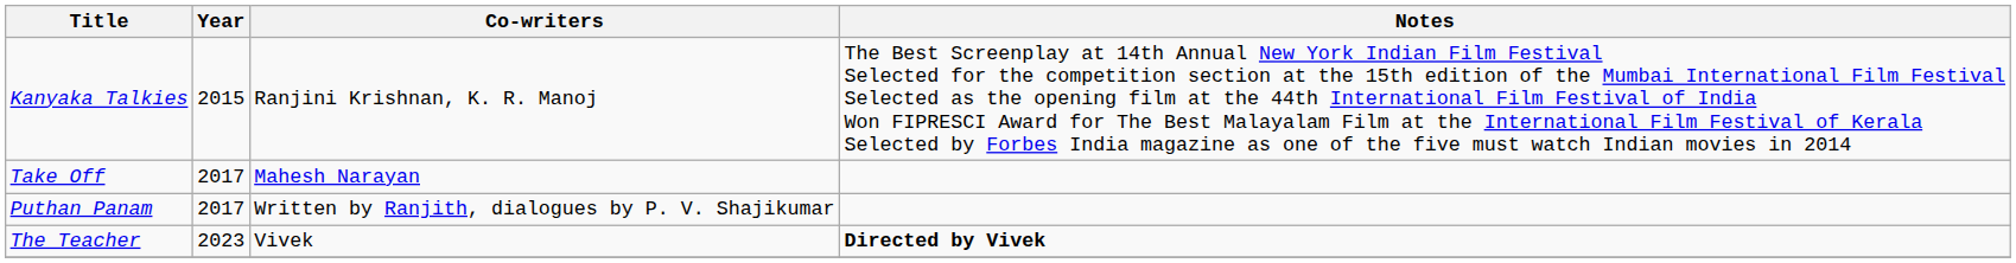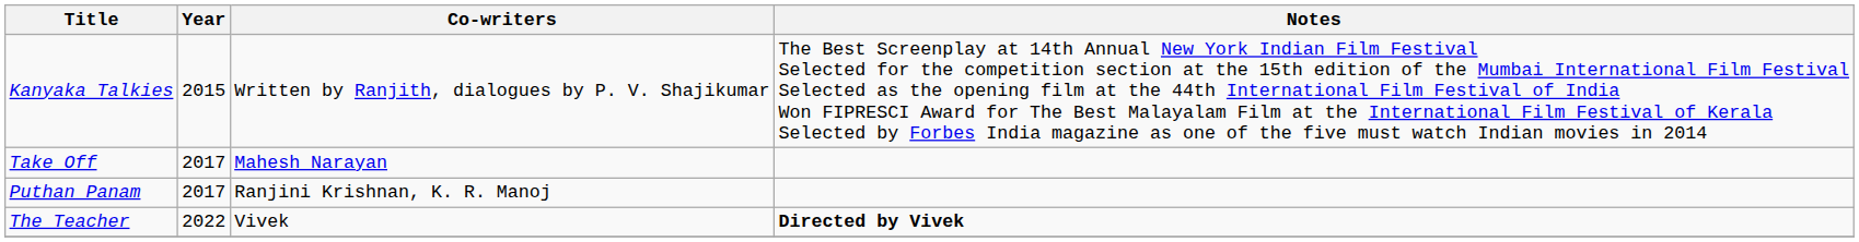 <table class="wikitable" border="1">
 <tr>
 <th>Title</th>
 <th>Year</th>
 <th>Co-writers</th>
 <th>Notes</th>
 </tr>
 <tr>
 <td><em> <a href='#'>Kanyaka Talkies</a></em></td>
 <td>2015</td>
-<td>Ranjini Krishnan, K. R. Manoj</td>
+<td>Written by <a href='#'>Ranjith</a>, dialogues by P. V. Shajikumar</td>
 <td>The Best Screenplay at 14th Annual <a href='#'>New York Indian Film Festival</a><br>Selected for the competition section at the 15th edition of the <a href='#'>Mumbai International Film Festival</a><br>Selected as the opening film at the 44th <a href='#'>International Film Festival of India</a><br>Won FIPRESCI Award for The Best Malayalam Film at the <a href='#'>International Film Festival of Kerala</a><br> Selected by <a href='#'>Forbes</a> India magazine as one of the five must watch Indian movies in 2014</td>
 </tr>
 <tr>
 <td><em><a href='#'>Take Off</a></em></td>
 <td>2017</td>
 <td><a href='#'>Mahesh Narayan</a></td>
 <td></td>
 </tr>
 <tr>
 <td><em><a href='#'>Puthan Panam</a></em></td>
 <td>2017</td>
-<td>Written by <a href='#'>Ranjith</a>, dialogues by P. V. Shajikumar</td>
+<td>Ranjini Krishnan, K. R. Manoj</td>
 <td></td>
 </tr>
 <tr>
 <td><em> <a href='#'>The Teacher</a></em></td>
-<td>2023</td>
+<td>2022</td>
 <td>Vivek</td>
 <td><strong>Directed by Vivek </strong></td>
 </tr>
 <tr>
 </tr>
 </table>
